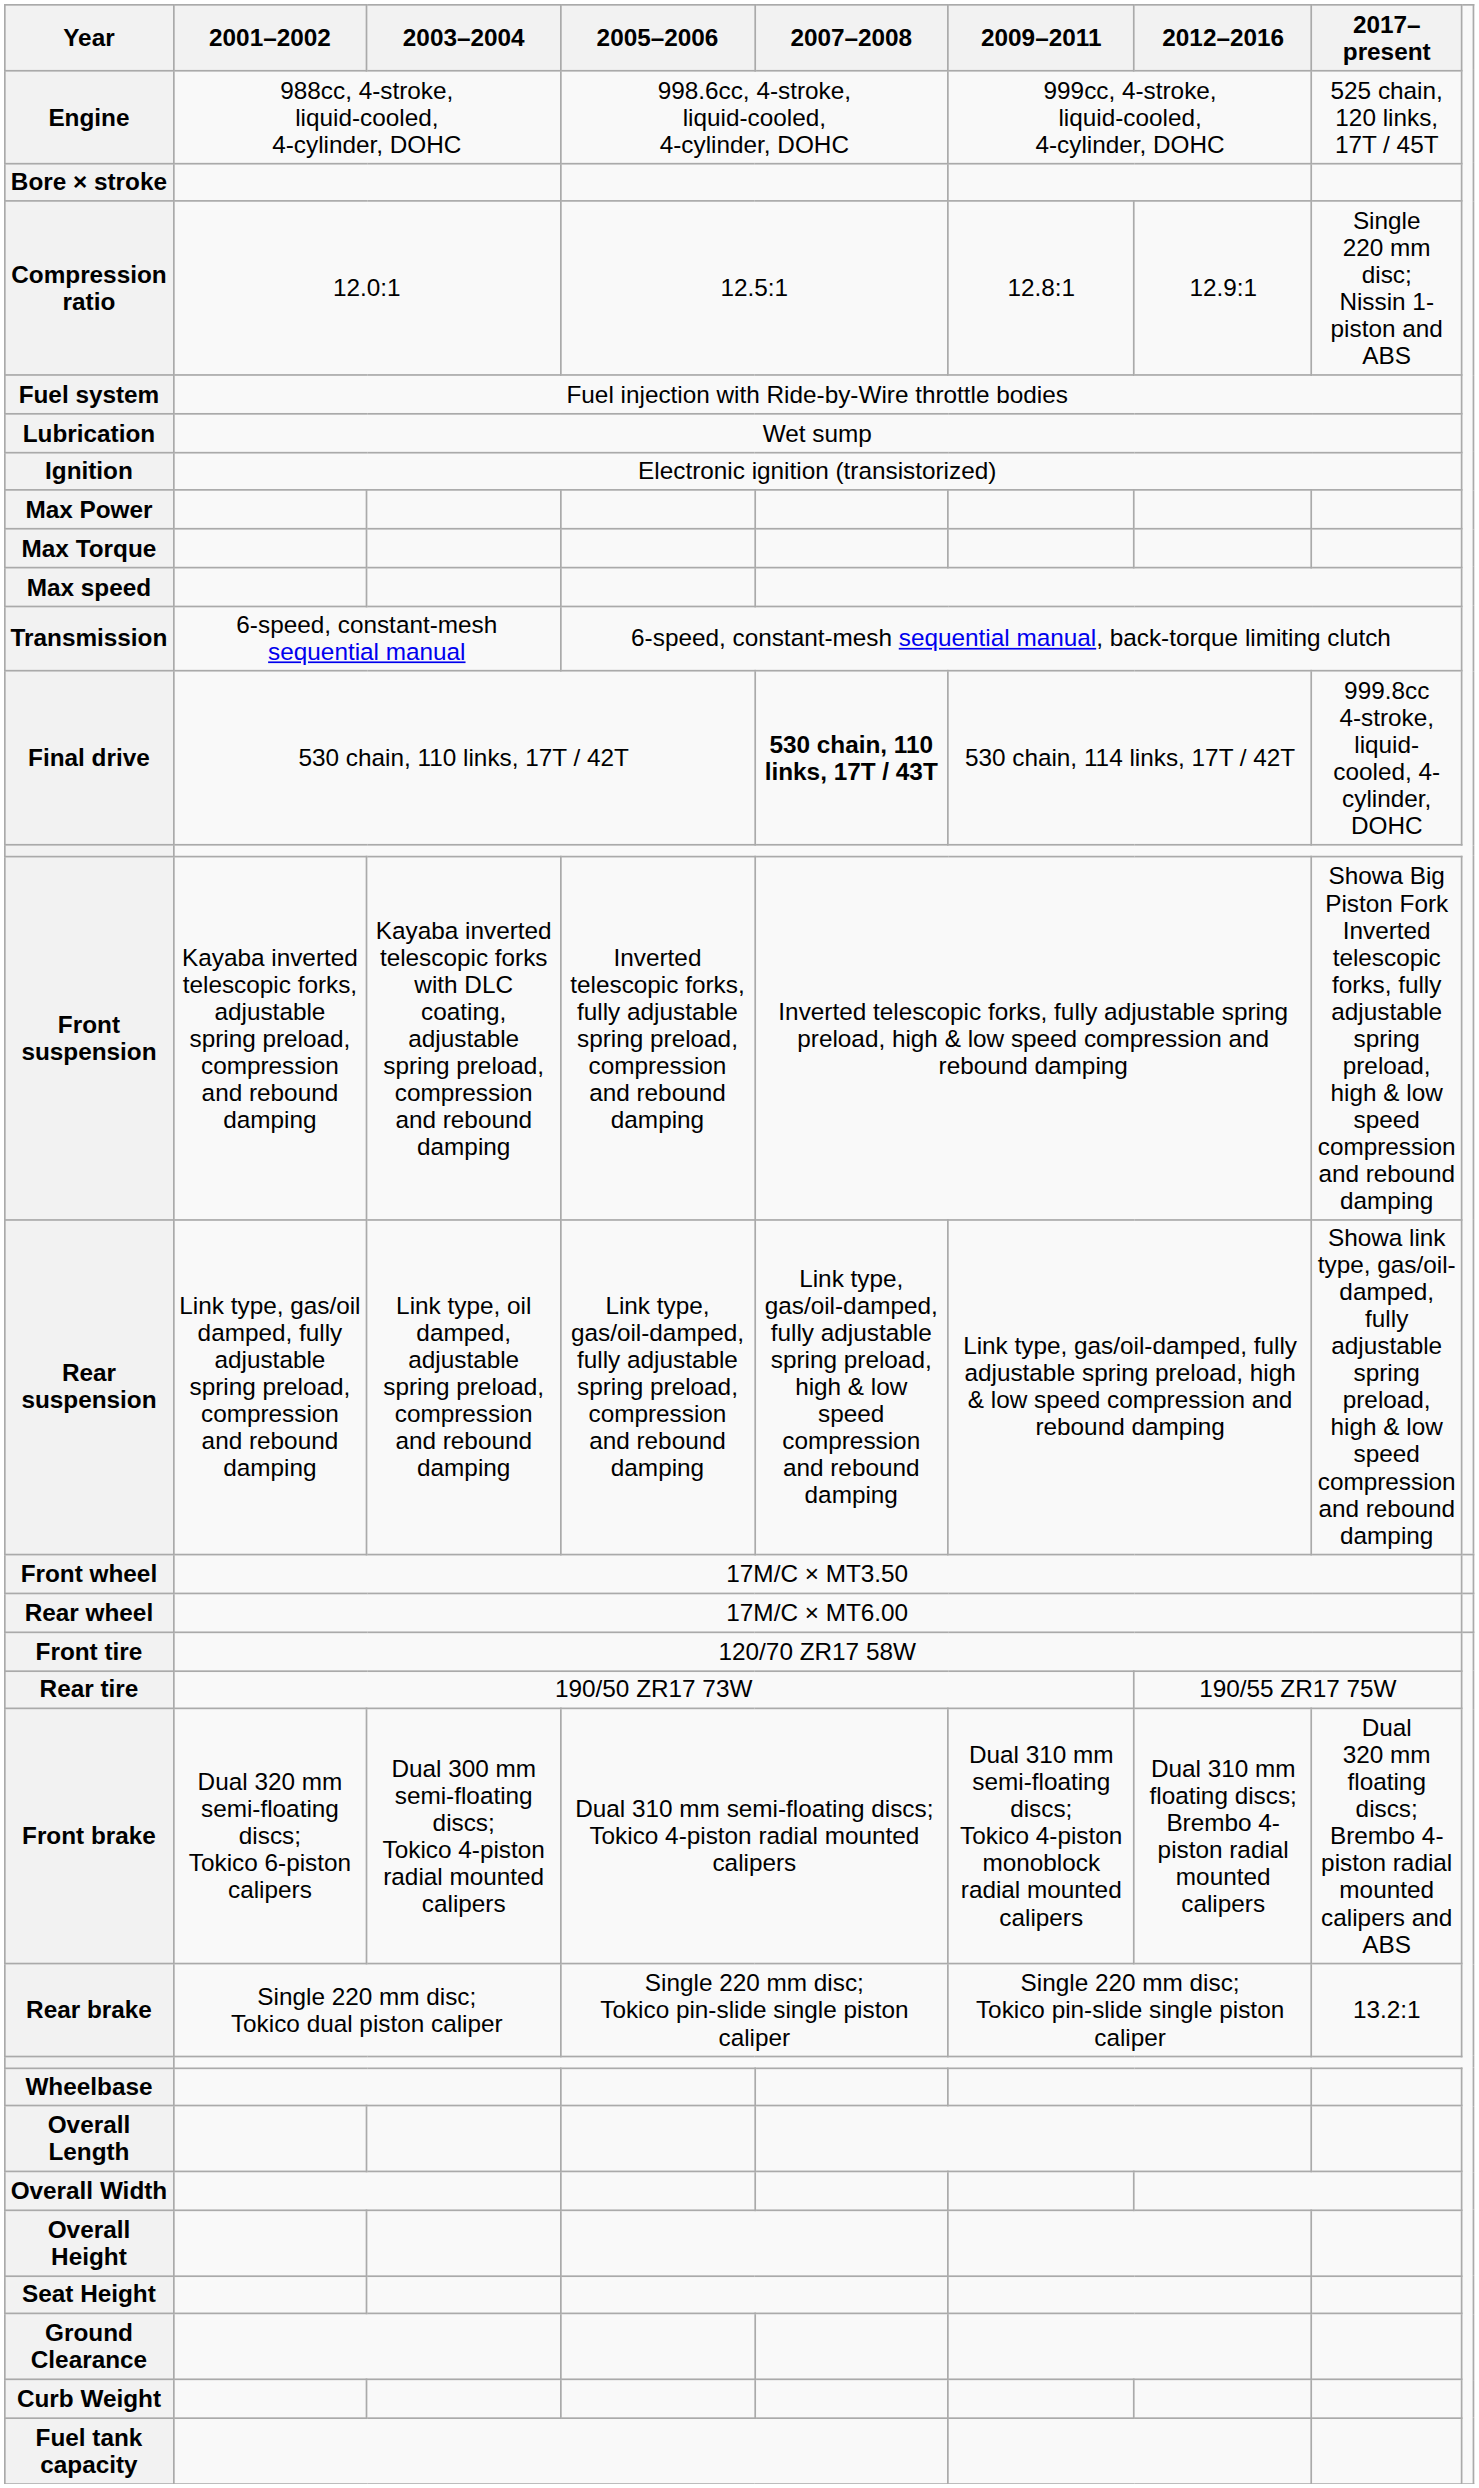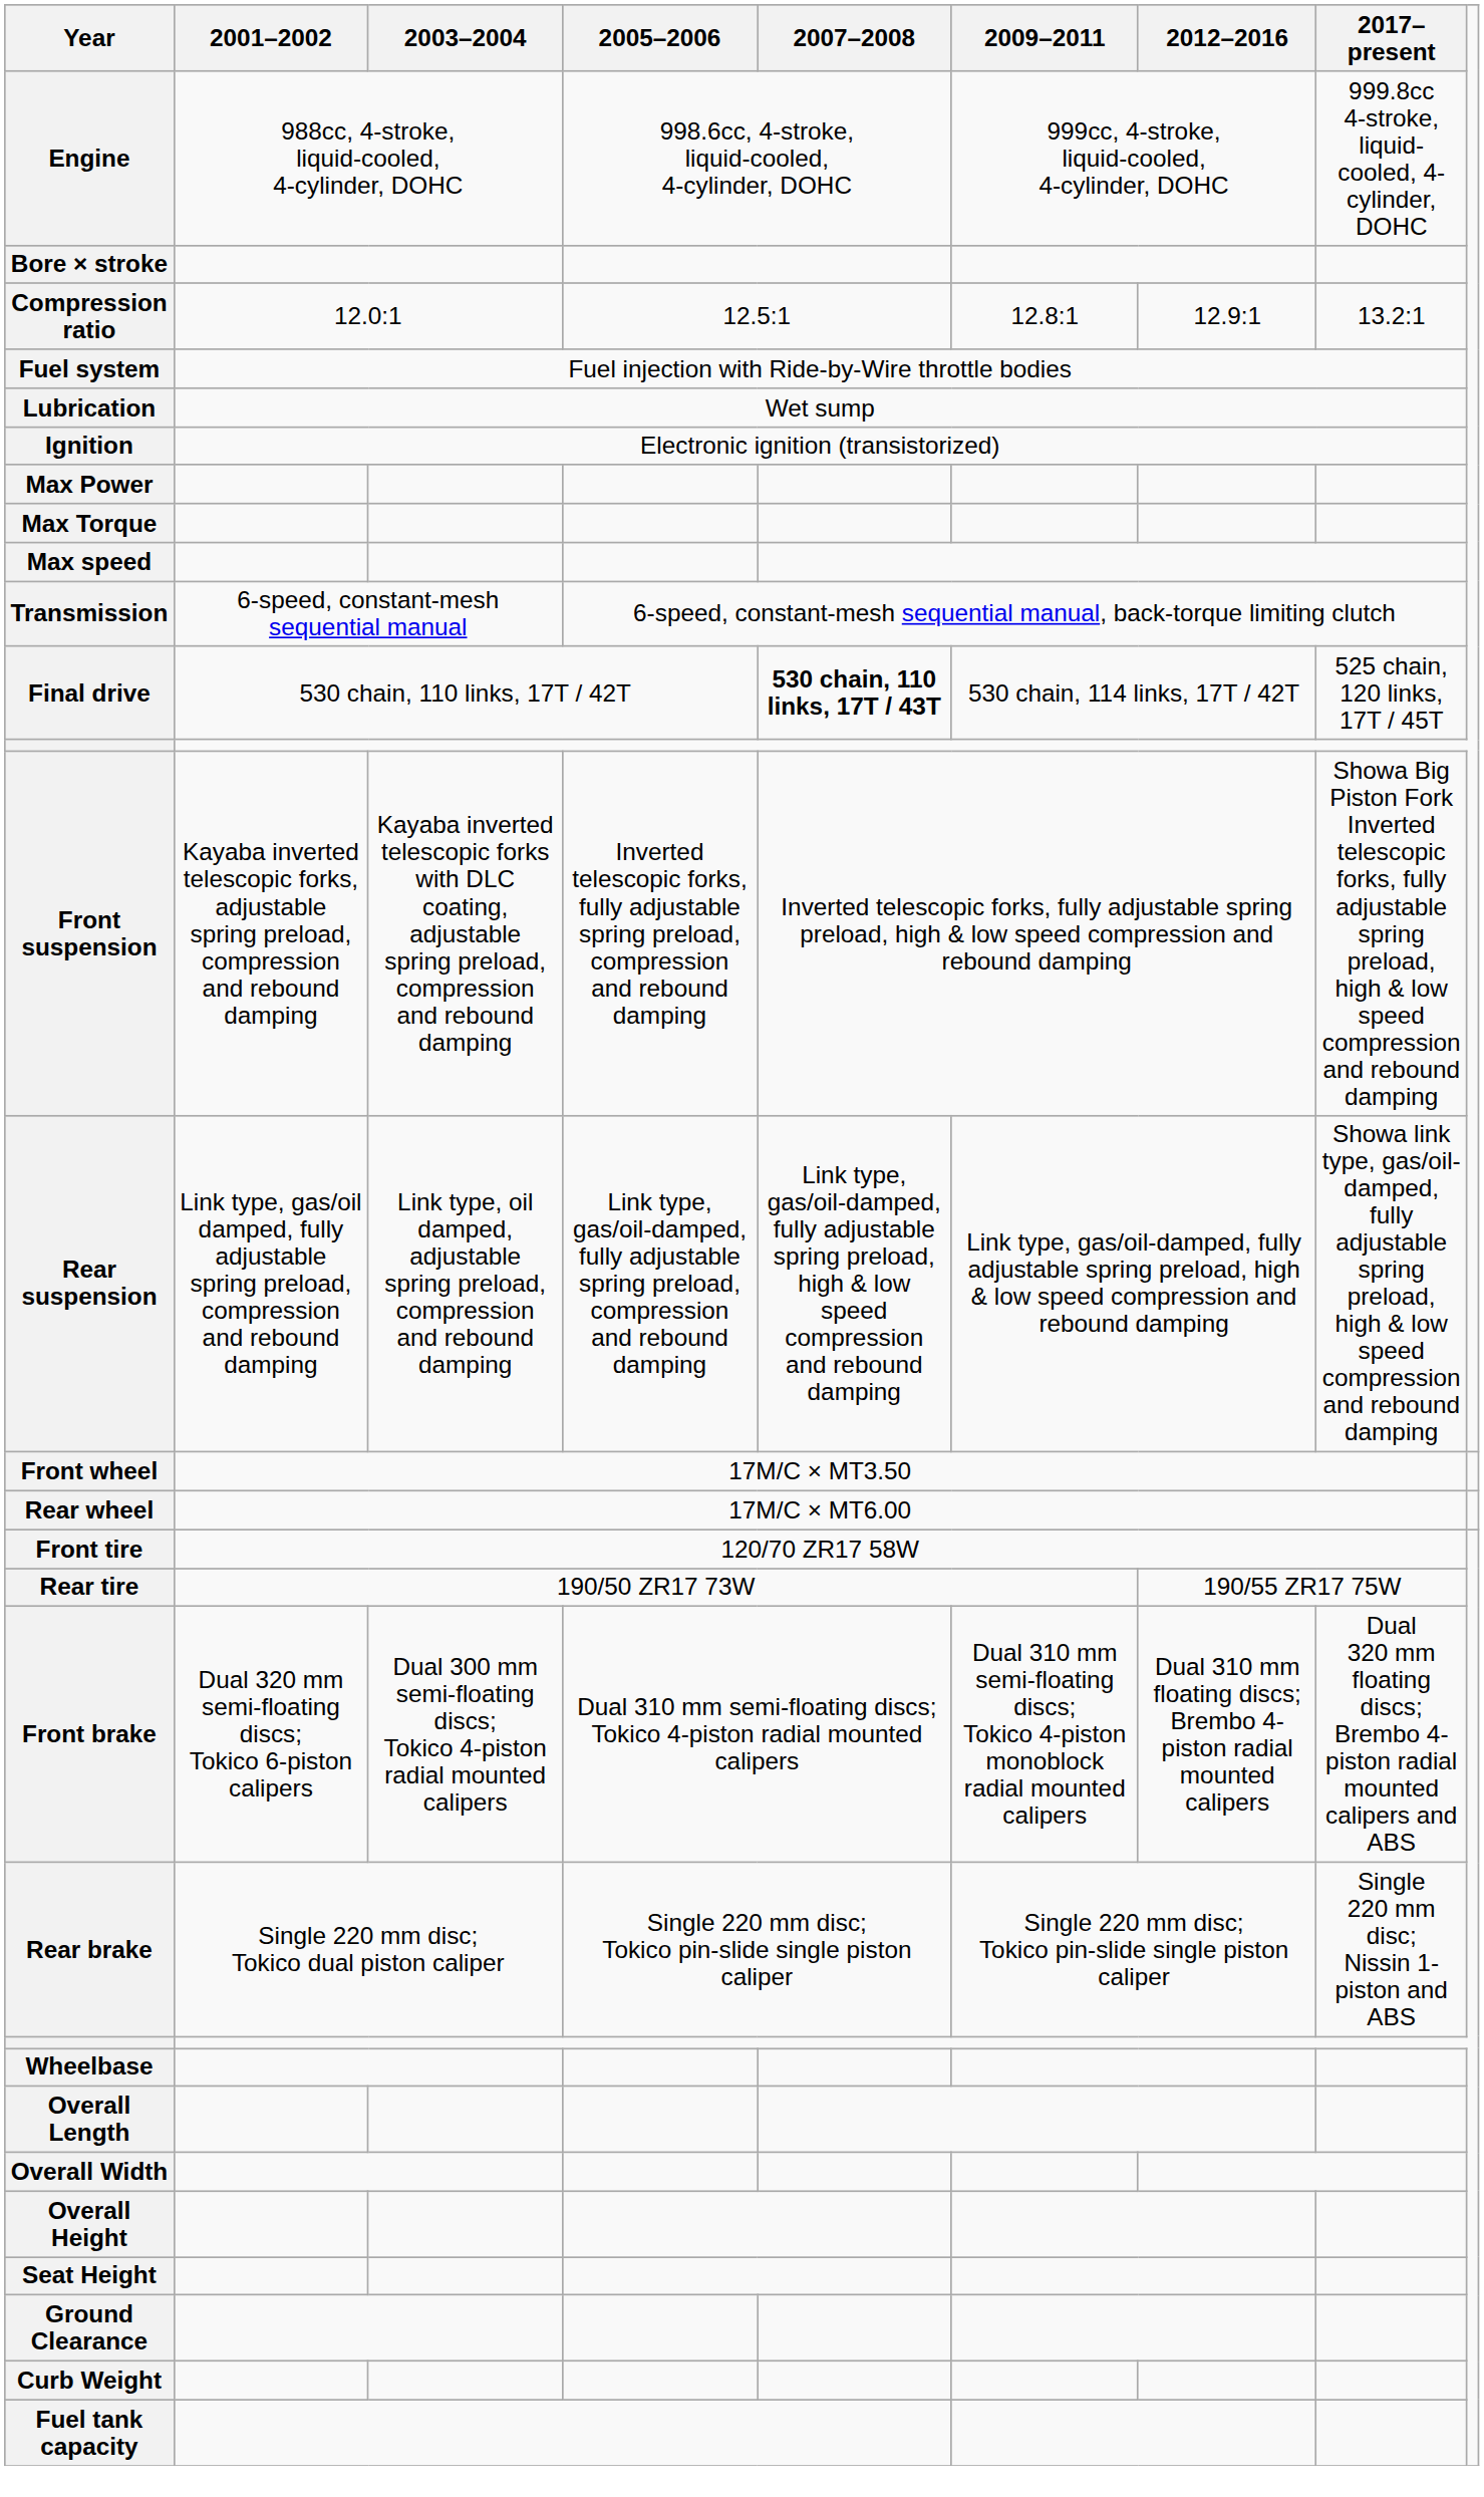 <table class="wikitable" style="text-align:center; font-size: 90%;">
 <tr>
 <th>Year</th>
 <th width="15%">2001–2002</th>
 <th width="15%">2003–2004</th>
 <th width="15%">2005–2006</th>
 <th width="15%">2007–2008</th>
 <th width="15%">2009–2011</th>
 <th width="15%">2012–2016</th>
 <th width="15%">2017–present</th>
 </tr>
 <tr>
 <th>Engine</th>
 <td colspan="2">988cc, 4-stroke,<br>liquid-cooled,<br>4-cylinder, DOHC</td>
 <td colspan="2">998.6cc, 4-stroke,<br>liquid-cooled,<br>4-cylinder, DOHC</td>
 <td colspan="2">999cc, 4-stroke,<br>liquid-cooled,<br>4-cylinder, DOHC</td>
-<td>525 chain, 120 links, 17T / 45T</td>
+<td colspan="1">999.8cc<br>4-stroke, liquid-cooled, 4-cylinder, DOHC</td>
 </tr>
 <tr>
 <th>Bore × stroke</th>
 <td colspan="2"></td>
 <td colspan="2"></td>
 <td colspan="2"></td>
 <td colspan="1"></td>
 </tr>
 <tr>
 <th>Compression ratio</th>
 <td colspan="2">12.0:1</td>
 <td colspan="2">12.5:1</td>
 <td>12.8:1</td>
 <td>12.9:1</td>
-<td>Single 220 mm disc;<br>Nissin 1-piston and ABS</td>
+<td>13.2:1</td>
 </tr>
 <tr>
 <th>Fuel system</th>
 <td colspan="7">Fuel injection with Ride-by-Wire throttle bodies</td>
 </tr>
 <tr>
 <th>Lubrication</th>
 <td colspan="7">Wet sump</td>
 </tr>
 <tr>
 <th>Ignition</th>
 <td colspan="7">Electronic ignition (transistorized)</td>
 </tr>
 <tr>
 <th>Max Power</th>
 <td></td>
 <td></td>
 <td></td>
 <td></td>
 <td></td>
 <td></td>
 <td><br></td>
 </tr>
 <tr>
 <th>Max Torque</th>
 <td></td>
 <td></td>
 <td></td>
 <td></td>
 <td></td>
 <td></td>
 <td></td>
 </tr>
 <tr>
 <th>Max speed</th>
 <td></td>
 <td></td>
 <td></td>
 <td colspan="4"></td>
 </tr>
 <tr>
 <th>Transmission</th>
 <td colspan="2">6-speed, constant-mesh <a href='#'>sequential manual</a></td>
 <td colspan="5">6-speed, constant-mesh <a href='#'>sequential manual</a>, back-torque limiting clutch</td>
 </tr>
 <tr>
 <th>Final drive</th>
 <td colspan="3">530 chain, 110 links, 17T / 42T</td>
 <td><strong>530 chain, 110 links, 17T / 43T</strong></td>
 <td colspan="2">530 chain, 114 links, 17T / 42T</td>
-<td colspan="1">999.8cc<br>4-stroke, liquid-cooled, 4-cylinder, DOHC</td>
+<td>525 chain, 120 links, 17T / 45T</td>
 </tr>
 <tr>
 <th></th>
 </tr>
 <tr>
 <th>Front suspension</th>
 <td>Kayaba  inverted telescopic forks, adjustable spring preload, compression and rebound damping</td>
 <td>Kayaba  inverted telescopic forks with DLC coating, adjustable spring preload, compression and rebound damping</td>
 <td>Inverted telescopic forks, fully adjustable spring preload, compression and rebound damping</td>
 <td colspan="3">Inverted telescopic forks, fully adjustable spring preload, high & low speed compression and rebound damping</td>
 <td>Showa Big Piston Fork<br>Inverted telescopic forks, fully adjustable spring preload, high & low speed compression and rebound damping</td>
 </tr>
 <tr>
 <th>Rear suspension</th>
 <td>Link type, gas/oil damped, fully adjustable spring preload, compression and rebound damping</td>
 <td>Link type, oil damped, adjustable spring preload, compression and rebound damping</td>
 <td>Link type, gas/oil-damped, fully adjustable spring preload, compression and rebound damping</td>
 <td>Link type, gas/oil-damped, fully adjustable spring preload, high & low speed compression and rebound damping</td>
 <td colspan="2">Link type, gas/oil-damped, fully adjustable spring preload, high & low speed compression and rebound damping</td>
 <td>Showa link type, gas/oil-damped, fully adjustable spring preload, high & low speed compression and rebound damping</td>
 </tr>
 <tr>
 <th>Front wheel</th>
 <td colspan="7">17M/C × MT3.50</td>
 <td></td>
 </tr>
 <tr>
 <th>Rear wheel</th>
 <td colspan="7">17M/C × MT6.00</td>
 <td></td>
 </tr>
 <tr>
 <th>Front tire</th>
 <td colspan="7">120/70 ZR17 58W</td>
 </tr>
 <tr>
 <th>Rear tire</th>
 <td colspan="5">190/50 ZR17 73W</td>
 <td colspan="2">190/55 ZR17 75W</td>
 </tr>
 <tr>
 <th>Front brake</th>
 <td>Dual 320 mm semi-floating discs;<br>Tokico 6-piston calipers</td>
 <td>Dual 300 mm semi-floating discs;<br>Tokico 4-piston radial mounted calipers</td>
 <td colspan="2">Dual 310 mm semi-floating discs;<br>Tokico 4-piston radial mounted calipers</td>
 <td>Dual 310 mm semi-floating discs;<br>Tokico 4-piston monoblock radial mounted calipers</td>
 <td>Dual 310 mm floating discs;<br>Brembo 4-piston radial mounted calipers</td>
 <td>Dual 320 mm floating discs;<br>Brembo 4-piston radial mounted calipers and ABS</td>
 </tr>
 <tr>
 <th>Rear brake</th>
 <td colspan="2">Single 220 mm disc;<br>Tokico dual piston caliper</td>
 <td colspan="2">Single 220 mm disc;<br>Tokico pin-slide single piston caliper</td>
 <td colspan="2">Single 220 mm disc;<br>Tokico pin-slide single piston caliper</td>
-<td>13.2:1</td>
+<td>Single 220 mm disc;<br>Nissin 1-piston and ABS</td>
 </tr>
 <tr>
 <th></th>
 </tr>
 <tr>
 <th>Wheelbase</th>
 <td colspan="2"></td>
 <td></td>
 <td></td>
 <td colspan="2"></td>
 <td></td>
 </tr>
 <tr>
 <th>Overall Length</th>
 <td></td>
 <td></td>
 <td></td>
 <td colspan="3"></td>
 <td></td>
 </tr>
 <tr>
 <th>Overall Width</th>
 <td colspan="2"></td>
 <td></td>
 <td></td>
 <td></td>
 <td colspan="2"></td>
 </tr>
 <tr>
 <th>Overall Height</th>
 <td></td>
 <td></td>
 <td colspan="2"></td>
 <td colspan="2"></td>
 <td></td>
 </tr>
 <tr>
 <th>Seat Height</th>
 <td></td>
 <td></td>
 <td colspan="2"></td>
 <td colspan="2"></td>
 <td></td>
 </tr>
 <tr>
 <th>Ground Clearance</th>
 <td colspan="2"></td>
 <td></td>
 <td></td>
 <td colspan="2"></td>
 <td></td>
 </tr>
 <tr>
 <th>Curb Weight</th>
 <td></td>
 <td></td>
 <td></td>
 <td></td>
 <td></td>
 <td></td>
 <td></td>
 </tr>
 <tr>
 <th>Fuel tank capacity</th>
 <td colspan="4"></td>
 <td colspan="2"></td>
 <td></td>
 </tr>
 </table>
